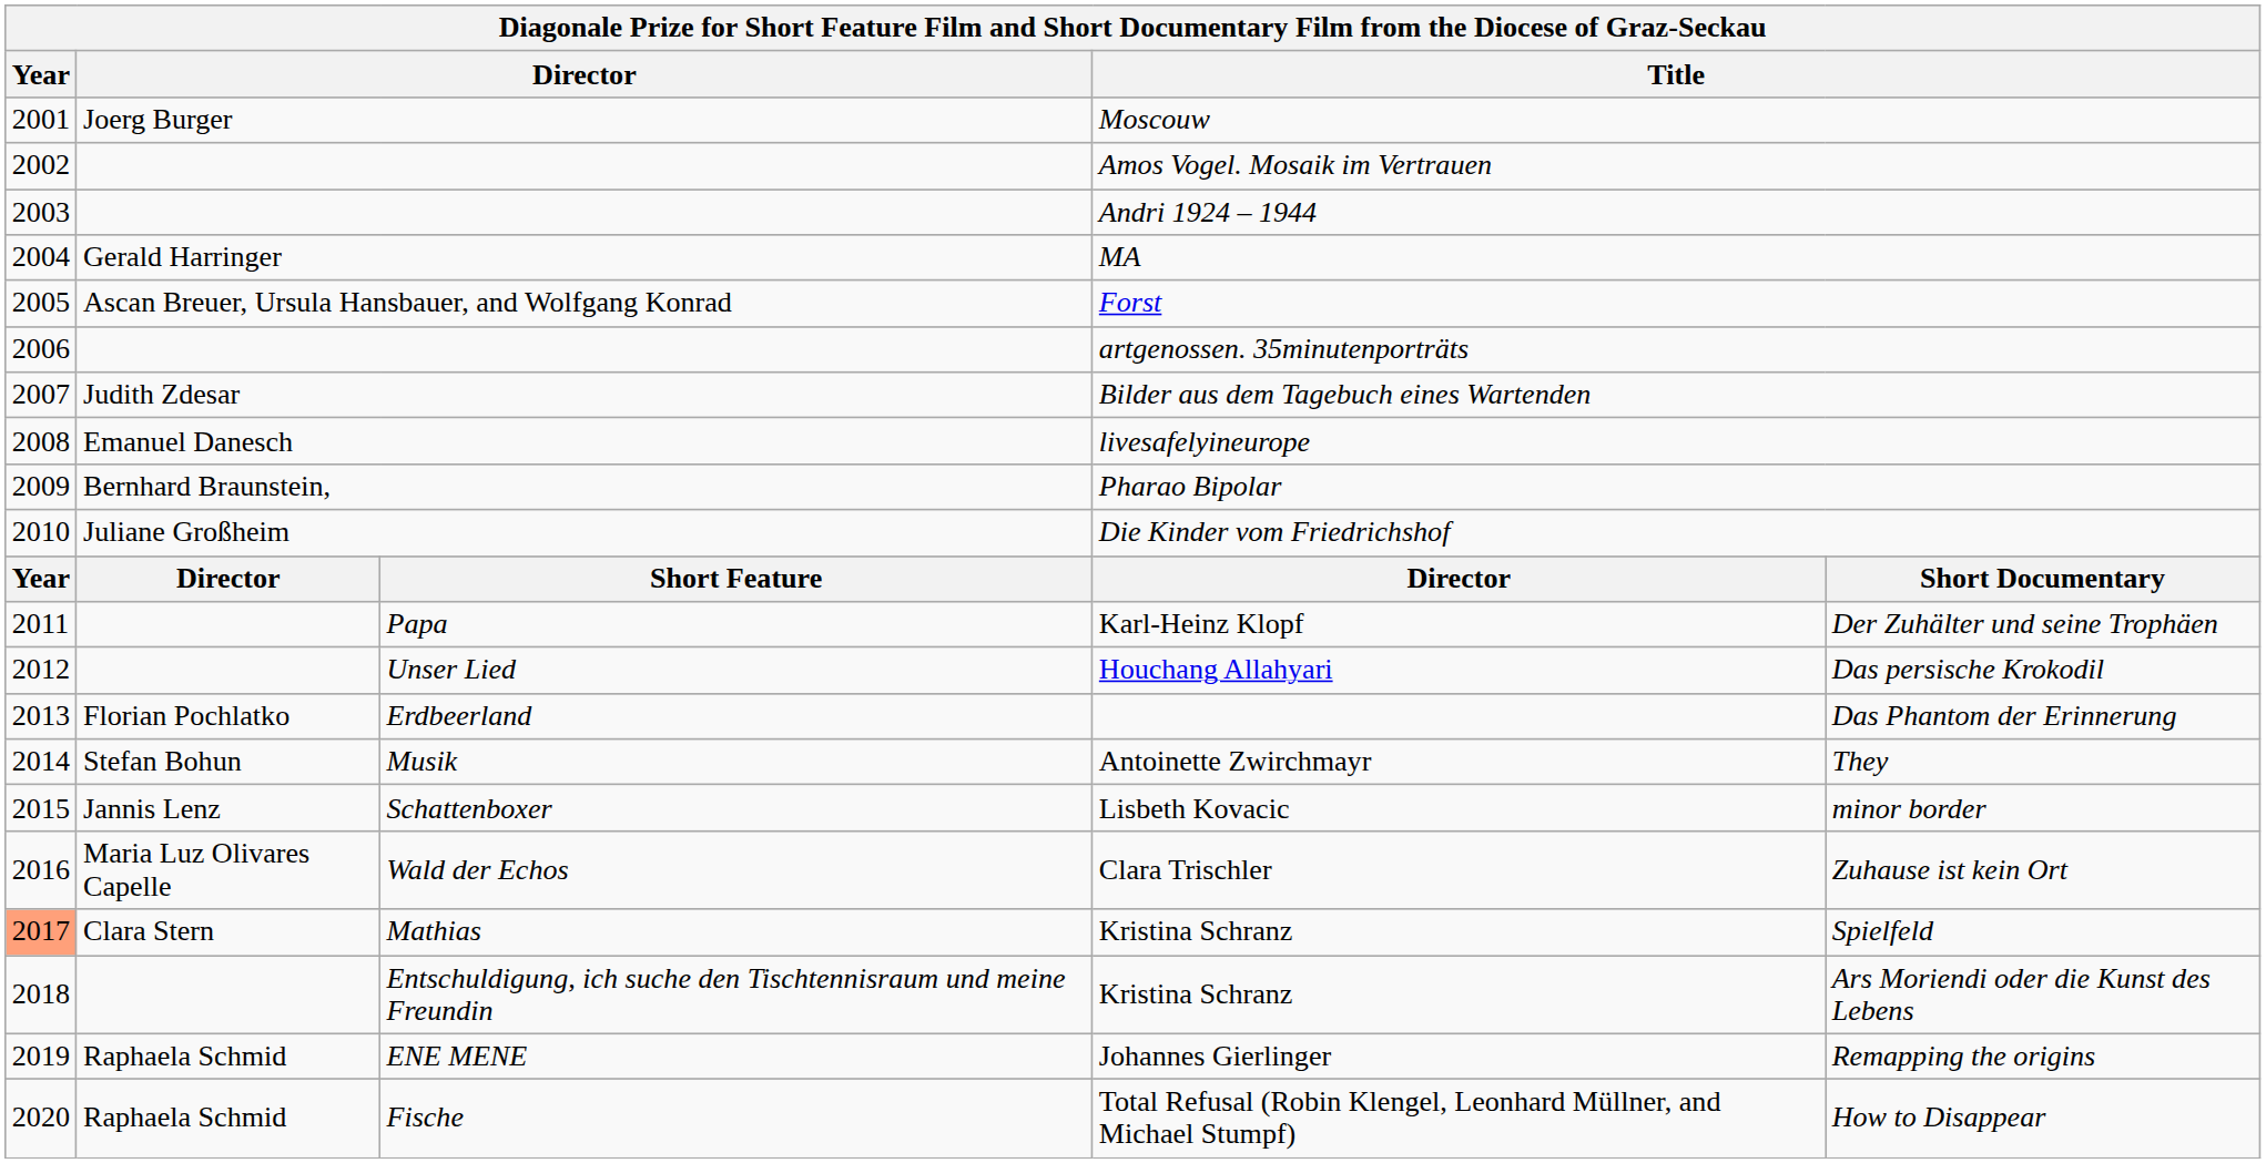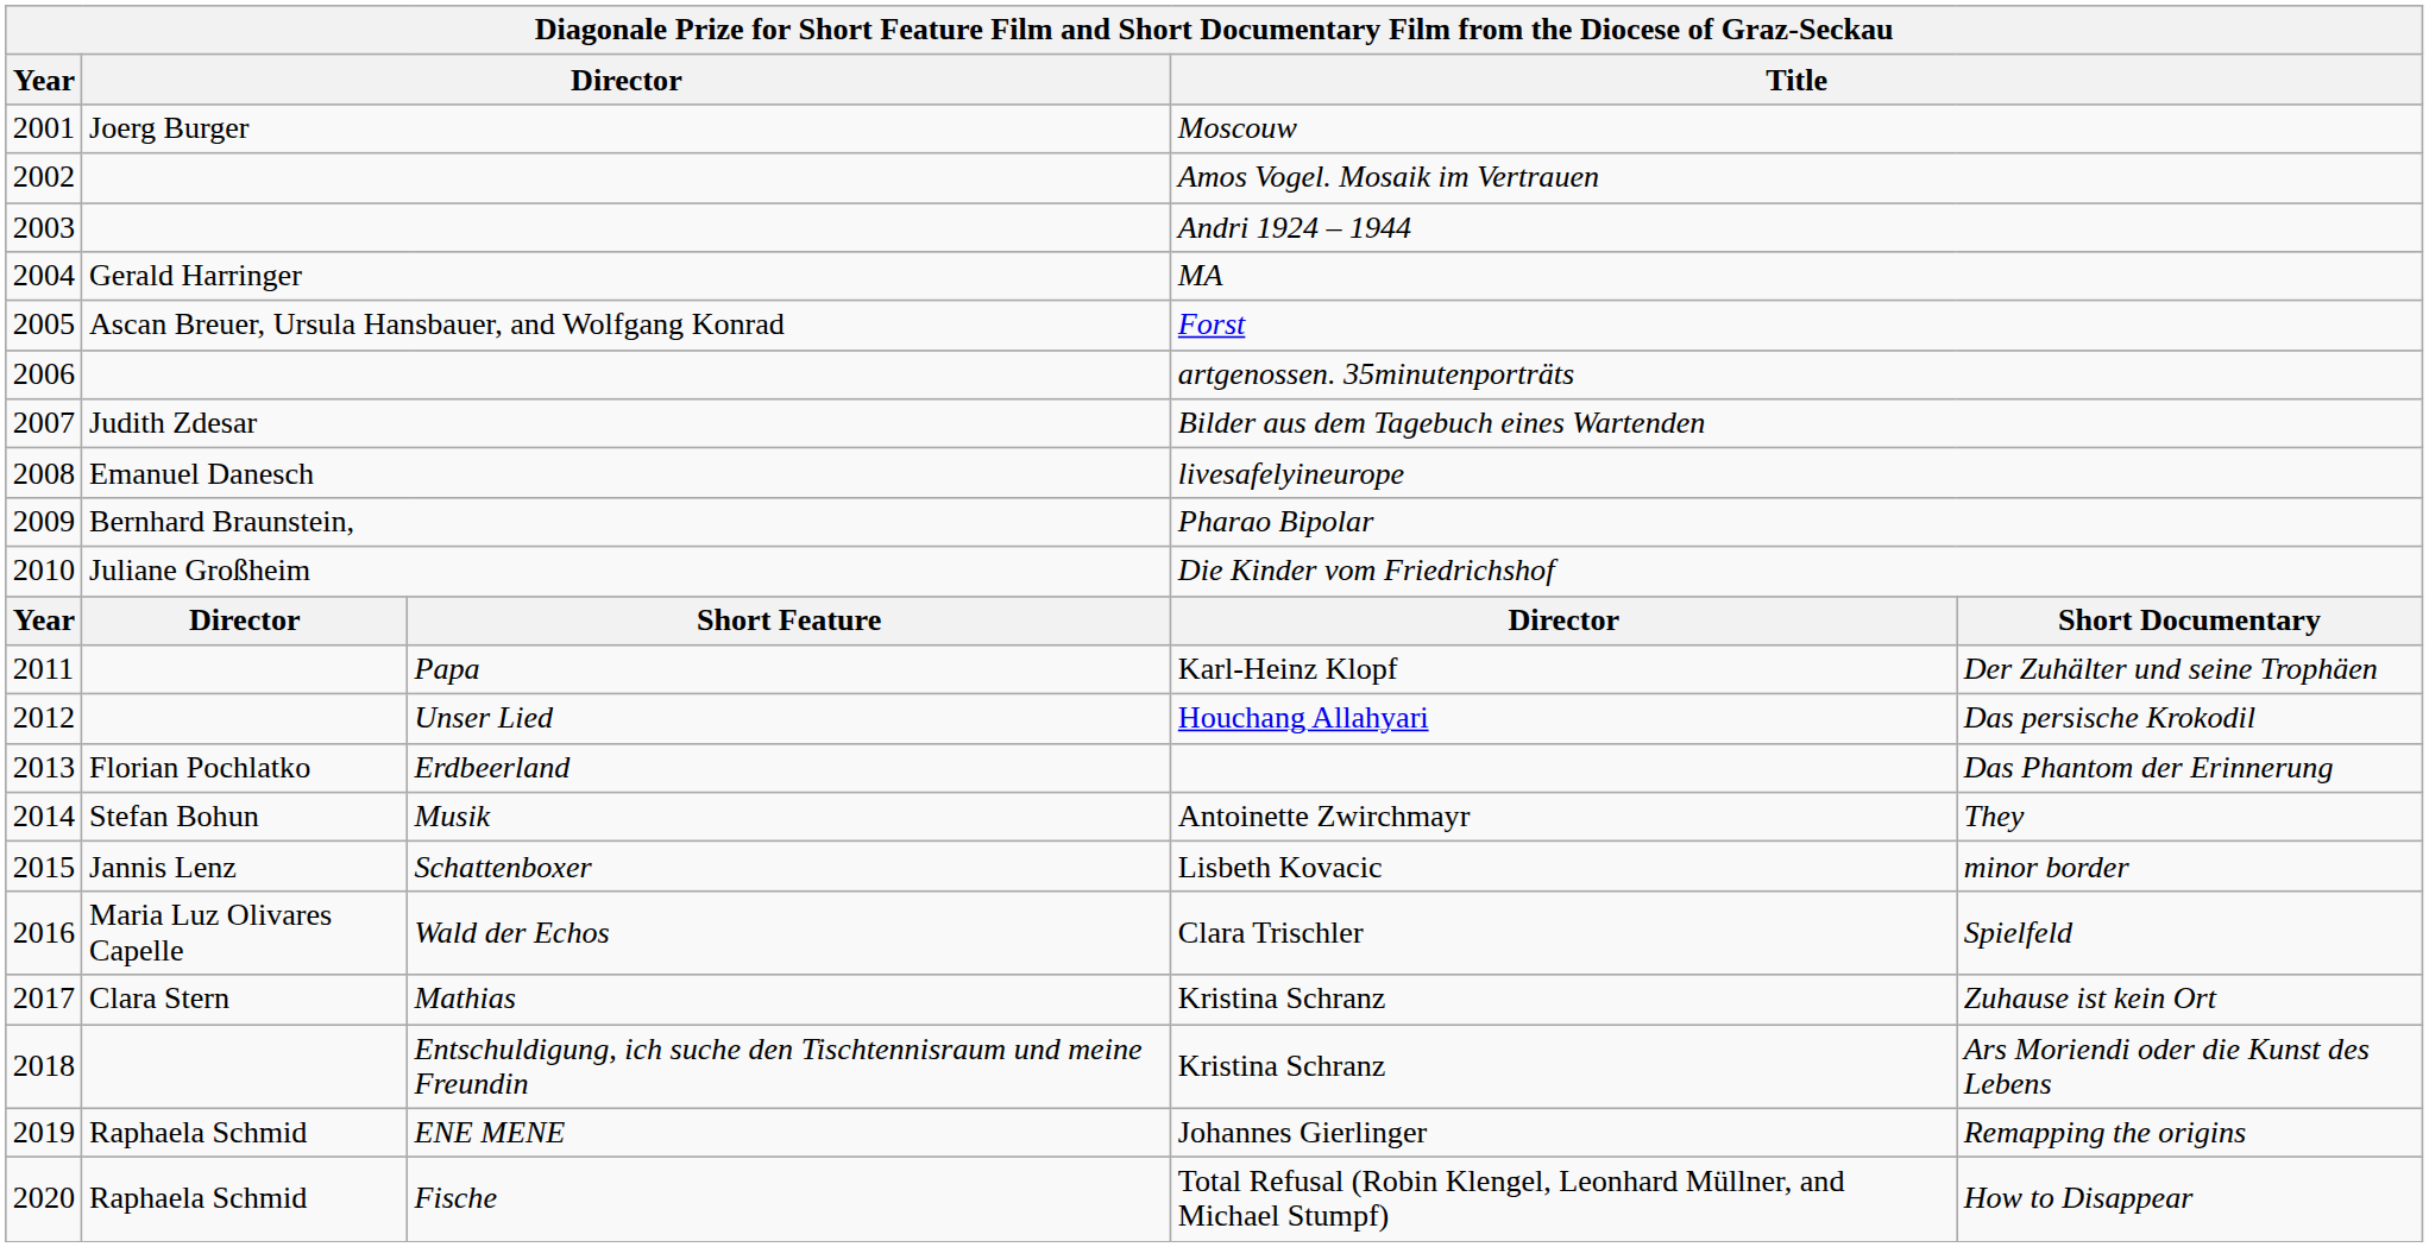 <table class="wikitable">
 <tr>
 <th colspan="5">Diagonale Prize for Short Feature Film and Short Documentary Film from the Diocese of Graz-Seckau</th>
 </tr>
 <tr class="hintergrundfarbe6" align="center">
 <th>Year</th>
 <th colspan="2">Director</th>
 <th colspan="2">Title</th>
 </tr>
 <tr>
 <td>2001</td>
 <td colspan="2">Joerg Burger</td>
 <td colspan="2"><em>Moscouw</em></td>
 </tr>
 <tr>
 <td>2002</td>
 <td colspan="2"></td>
 <td colspan="2"><em>Amos Vogel. Mosaik im Vertrauen</em></td>
 </tr>
 <tr>
 <td>2003</td>
 <td colspan="2"></td>
 <td colspan="2"><em>Andri 1924 – 1944</em></td>
 </tr>
 <tr>
 <td>2004</td>
 <td colspan="2">Gerald Harringer</td>
 <td colspan="2"><em>MA</em></td>
 </tr>
 <tr>
 <td>2005</td>
 <td colspan="2">Ascan Breuer, Ursula Hansbauer, and Wolfgang Konrad</td>
 <td colspan="2"><em><a href='#'>Forst</a></em></td>
 </tr>
 <tr>
 <td>2006</td>
 <td colspan="2"></td>
 <td colspan="2"><em>artgenossen. 35minutenporträts</em></td>
 </tr>
 <tr>
 <td>2007</td>
 <td colspan="2">Judith Zdesar</td>
 <td colspan="2"><em>Bilder aus dem Tagebuch eines Wartenden</em></td>
 </tr>
 <tr>
 <td>2008</td>
 <td colspan="2">Emanuel Danesch</td>
 <td colspan="2"><em>livesafelyineurope</em></td>
 </tr>
 <tr>
 <td>2009</td>
 <td colspan="2">Bernhard Braunstein, </td>
 <td colspan="2"><em>Pharao Bipolar</em></td>
 </tr>
 <tr>
 <td>2010</td>
 <td colspan="2">Juliane Großheim</td>
 <td colspan="2"><em>Die Kinder vom Friedrichshof</em></td>
 </tr>
 <tr>
 <th>Year</th>
 <th>Director</th>
 <th>Short Feature</th>
 <th>Director</th>
 <th>Short Documentary</th>
 </tr>
 <tr>
 <td>2011</td>
 <td></td>
 <td><em>Papa</em></td>
 <td>Karl-Heinz Klopf</td>
 <td><em>Der Zuhälter und seine Trophäen</em></td>
 </tr>
 <tr>
 <td>2012</td>
 <td></td>
 <td><em>Unser Lied</em></td>
 <td><a href='#'>Houchang Allahyari</a></td>
 <td><em>Das persische Krokodil</em></td>
 </tr>
 <tr>
 <td>2013</td>
 <td>Florian Pochlatko</td>
 <td><em>Erdbeerland</em></td>
 <td></td>
 <td><em>Das Phantom der Erinnerung</em></td>
 </tr>
 <tr>
 <td>2014</td>
 <td>Stefan Bohun</td>
 <td><em>Musik</em></td>
 <td>Antoinette Zwirchmayr</td>
 <td><em>They</em></td>
 </tr>
 <tr>
 <td>2015</td>
 <td>Jannis Lenz</td>
 <td><em>Schattenboxer</em></td>
 <td>Lisbeth Kovacic</td>
 <td><em>minor border</em></td>
 </tr>
 <tr>
 <td>2016</td>
 <td>Maria Luz Olivares Capelle</td>
 <td><em>Wald der Echos</em></td>
 <td>Clara Trischler</td>
-<td><em>Zuhause ist kein Ort</em></td>
+<td><em>Spielfeld</em></td>
 </tr>
 <tr>
-<td style="background: lightsalmon;">2017</td>
+<td>2017</td>
 <td>Clara Stern</td>
 <td><em>Mathias</em></td>
 <td>Kristina Schranz</td>
-<td><em>Spielfeld</em></td>
+<td><em>Zuhause ist kein Ort</em></td>
 </tr>
 <tr>
 <td>2018</td>
 <td></td>
 <td><em>Entschuldigung, ich suche den Tischtennisraum und meine Freundin</em></td>
 <td>Kristina Schranz</td>
 <td><em>Ars Moriendi oder die Kunst des Lebens</em></td>
 </tr>
 <tr>
 <td>2019</td>
 <td>Raphaela Schmid</td>
 <td><em>ENE MENE</em></td>
 <td>Johannes Gierlinger</td>
 <td><em>Remapping the origins</em></td>
 </tr>
 <tr>
 <td>2020</td>
 <td>Raphaela Schmid</td>
 <td><em>Fische</em></td>
 <td>Total Refusal (Robin Klengel, Leonhard Müllner, and Michael Stumpf)</td>
 <td><em>How to Disappear</em></td>
 </tr>
 </table>
